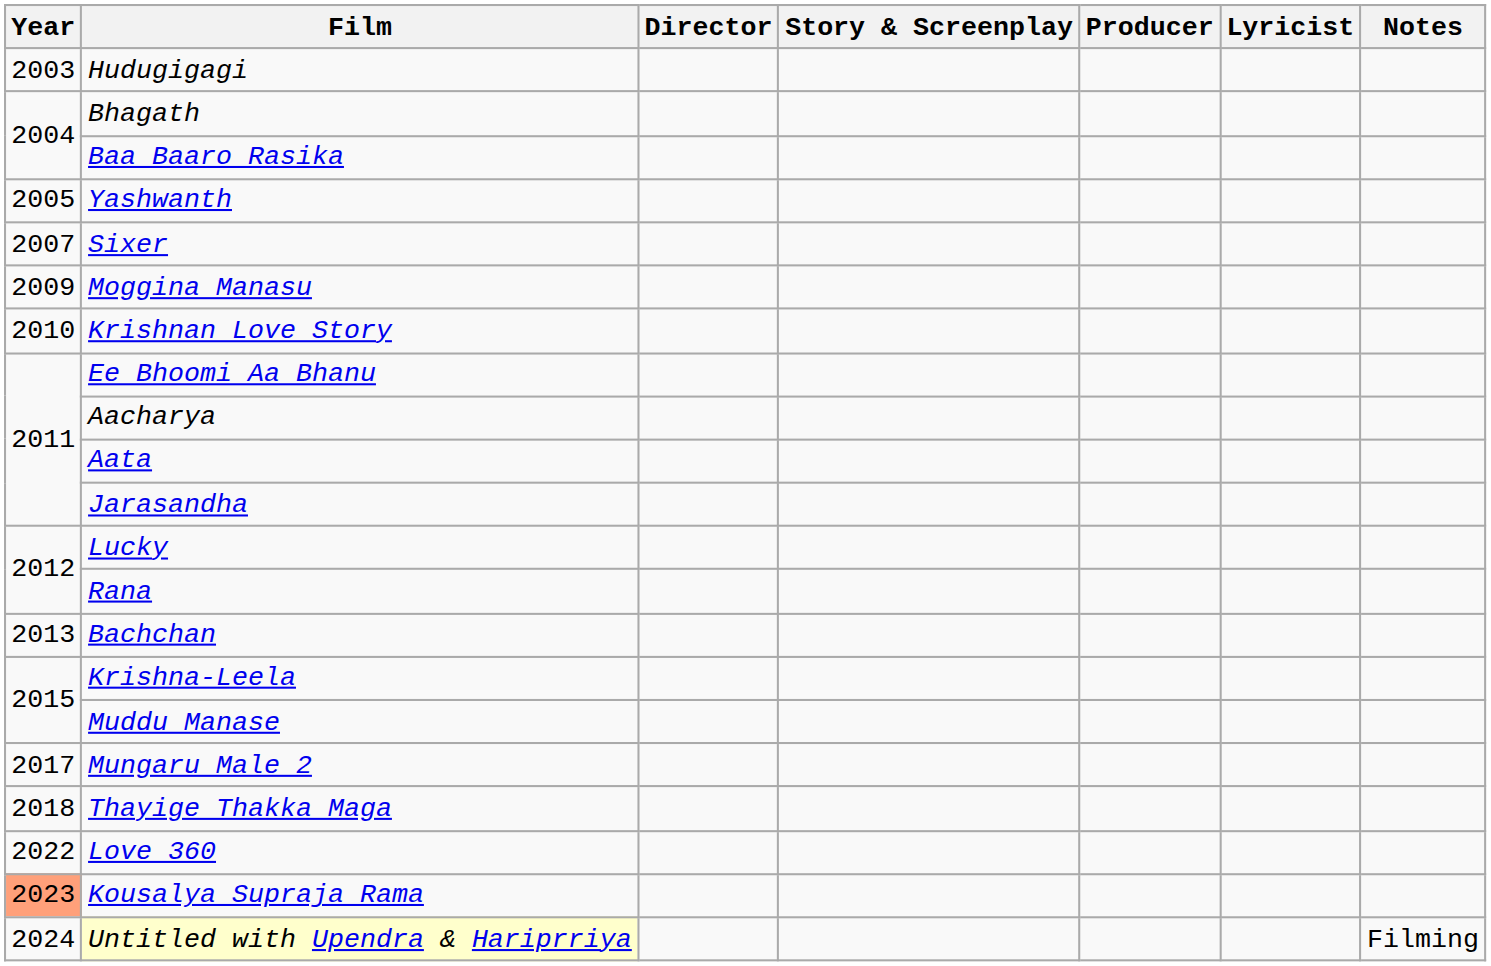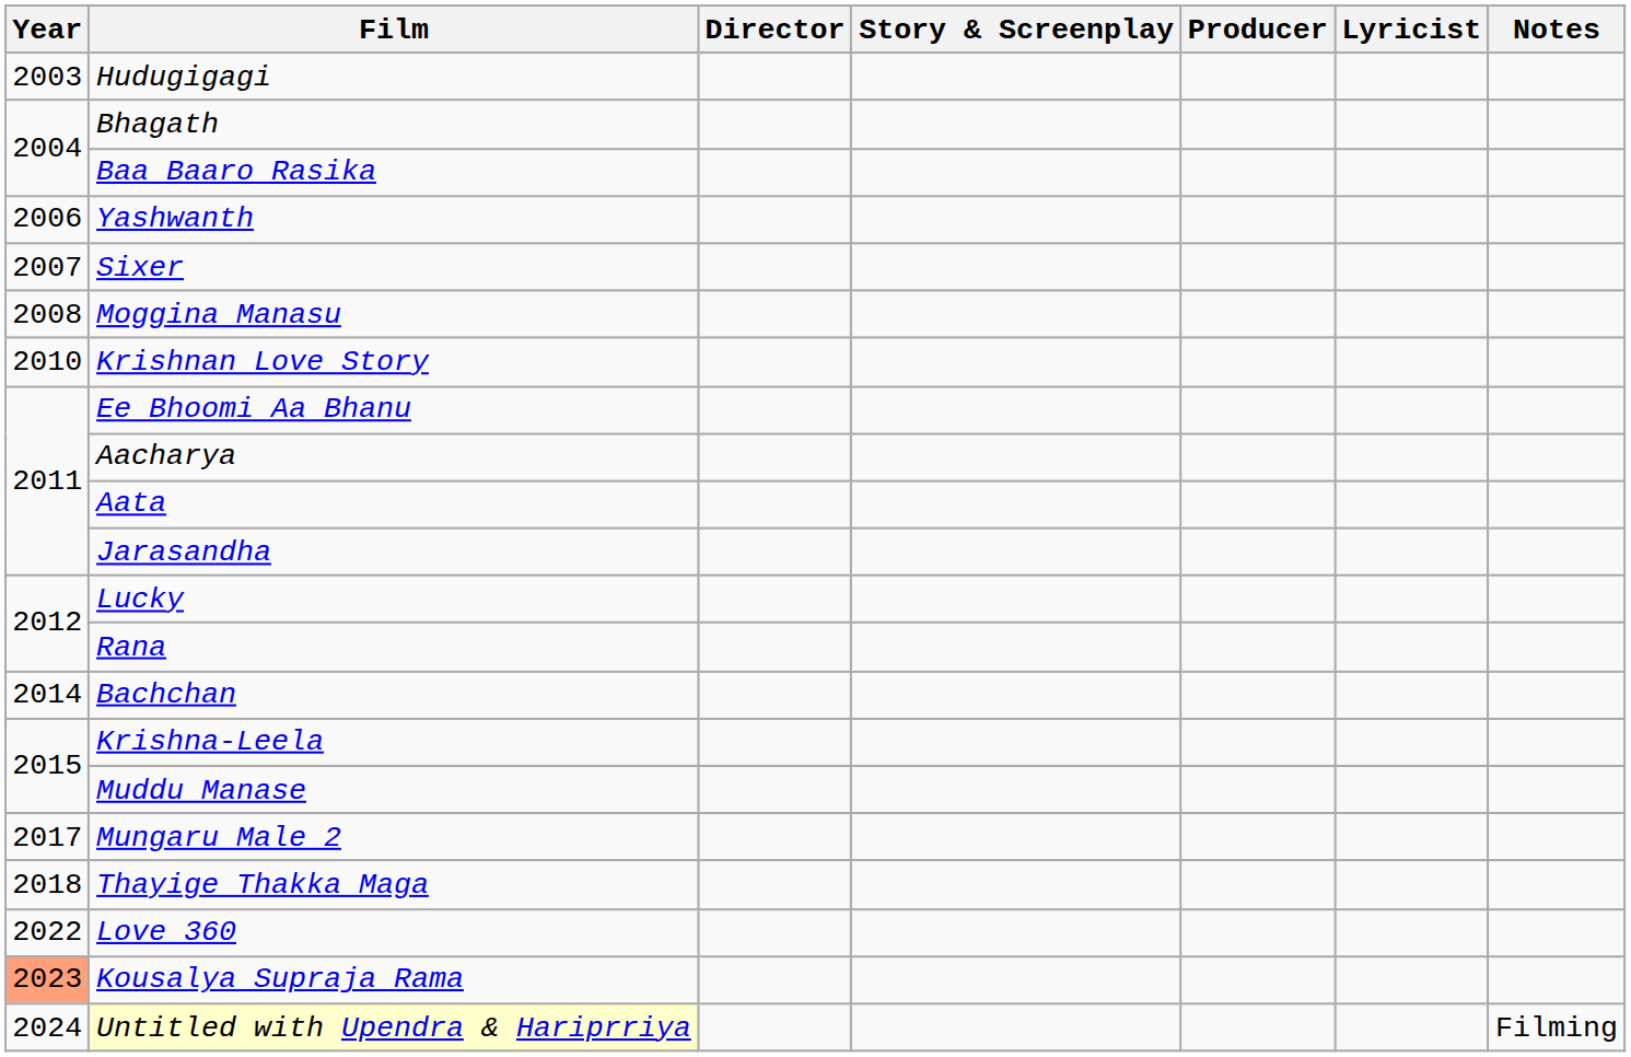 <table class="wikitable">
 <tr>
 <th>Year</th>
 <th>Film</th>
 <th>Director</th>
 <th>Story & Screenplay</th>
 <th>Producer</th>
 <th>Lyricist</th>
 <th>Notes</th>
 </tr>
 <tr>
 <td>2003</td>
 <td><em>Hudugigagi</em></td>
 <td></td>
 <td></td>
 <td></td>
 <td></td>
 <td></td>
 </tr>
 <tr>
 <td rowspan="2">2004</td>
 <td><em>Bhagath</em></td>
 <td></td>
 <td></td>
 <td></td>
 <td></td>
 <td></td>
 </tr>
 <tr>
 <td><em><a href='#'>Baa Baaro Rasika</a></em></td>
 <td></td>
 <td></td>
 <td></td>
 <td></td>
 <td></td>
 </tr>
 <tr>
-<td>2005</td>
+<td>2006</td>
 <td><em><a href='#'>Yashwanth</a></em></td>
 <td></td>
 <td></td>
 <td></td>
 <td></td>
 <td></td>
 </tr>
 <tr>
 <td>2007</td>
 <td><em><a href='#'>Sixer</a></em></td>
 <td></td>
 <td></td>
 <td></td>
 <td></td>
 <td></td>
 </tr>
 <tr>
-<td>2009</td>
+<td>2008</td>
 <td><em><a href='#'>Moggina Manasu</a></em></td>
 <td></td>
 <td></td>
 <td></td>
 <td></td>
 <td></td>
 </tr>
 <tr>
 <td>2010</td>
 <td><em><a href='#'>Krishnan Love Story</a></em></td>
 <td></td>
 <td></td>
 <td></td>
 <td></td>
 <td></td>
 </tr>
 <tr>
 <td rowspan="4">2011</td>
 <td><em><a href='#'>Ee Bhoomi Aa Bhanu</a></em></td>
 <td></td>
 <td></td>
 <td></td>
 <td></td>
 <td></td>
 </tr>
 <tr>
 <td><em>Aacharya</em></td>
 <td></td>
 <td></td>
 <td></td>
 <td></td>
 <td></td>
 </tr>
 <tr>
 <td><em><a href='#'>Aata</a></em></td>
 <td></td>
 <td></td>
 <td></td>
 <td></td>
 <td></td>
 </tr>
 <tr>
 <td><em><a href='#'>Jarasandha</a></em></td>
 <td></td>
 <td></td>
 <td></td>
 <td></td>
 <td></td>
 </tr>
 <tr>
 <td rowspan="2">2012</td>
 <td><em><a href='#'>Lucky</a></em></td>
 <td></td>
 <td></td>
 <td></td>
 <td></td>
 <td></td>
 </tr>
 <tr>
 <td><em><a href='#'>Rana</a></em></td>
 <td></td>
 <td></td>
 <td></td>
 <td></td>
 <td></td>
 </tr>
 <tr>
-<td>2013</td>
+<td>2014</td>
 <td><em><a href='#'>Bachchan</a></em></td>
 <td></td>
 <td></td>
 <td></td>
 <td></td>
 <td></td>
 </tr>
 <tr>
 <td rowspan="2">2015</td>
 <td><em><a href='#'>Krishna-Leela</a></em></td>
 <td></td>
 <td></td>
 <td></td>
 <td></td>
 <td></td>
 </tr>
 <tr>
 <td><em><a href='#'>Muddu Manase</a></em></td>
 <td></td>
 <td></td>
 <td></td>
 <td></td>
 <td></td>
 </tr>
 <tr>
 <td>2017</td>
 <td><em><a href='#'>Mungaru Male 2</a></em></td>
 <td></td>
 <td></td>
 <td></td>
 <td></td>
 <td></td>
 </tr>
 <tr>
 <td>2018</td>
 <td><em><a href='#'>Thayige Thakka Maga</a></em></td>
 <td></td>
 <td></td>
 <td></td>
 <td></td>
 <td></td>
 </tr>
 <tr>
 <td>2022</td>
 <td><em><a href='#'>Love 360</a></em></td>
 <td></td>
 <td></td>
 <td></td>
 <td></td>
 <td></td>
 </tr>
 <tr>
 <td style="background: lightsalmon;">2023</td>
 <td><em><a href='#'>Kousalya Supraja Rama</a></em></td>
 <td></td>
 <td></td>
 <td></td>
 <td></td>
 <td></td>
 </tr>
 <tr>
 <td>2024</td>
 <td style="background:#ffc;"><em>Untitled with <a href='#'>Upendra</a> & <a href='#'>Hariprriya</a></em></td>
 <td></td>
 <td></td>
 <td></td>
 <td></td>
 <td>Filming</td>
 </tr>
 </table>
